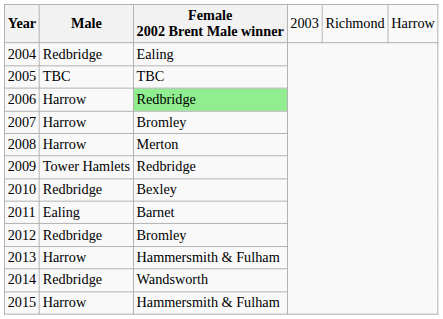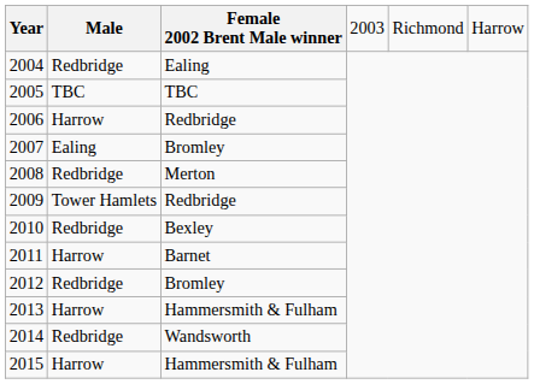 <table class="wikitable">
 <tr>
 <th>Year</th>
 <th>Male</th>
 <th>Female<br>2002 Brent Male winner</th>
 <td>2003</td>
 <td>Richmond</td>
 <td>Harrow</td>
 </tr>
 <tr>
 <td>2004</td>
 <td>Redbridge</td>
 <td>Ealing</td>
 </tr>
 <tr>
 <td>2005</td>
 <td>TBC</td>
 <td>TBC</td>
 </tr>
 <tr>
 <td>2006</td>
 <td>Harrow</td>
-<td style="background: lightgreen;">Redbridge</td>
+<td>Redbridge</td>
 </tr>
 <tr>
 <td>2007</td>
-<td>Harrow</td>
+<td>Ealing</td>
 <td>Bromley</td>
 </tr>
 <tr>
 <td>2008</td>
-<td>Harrow</td>
+<td>Redbridge</td>
 <td>Merton</td>
 </tr>
 <tr>
 <td>2009</td>
 <td>Tower Hamlets</td>
 <td>Redbridge</td>
 </tr>
 <tr>
 <td>2010</td>
 <td>Redbridge</td>
 <td>Bexley</td>
 </tr>
 <tr>
 <td>2011</td>
-<td>Ealing</td>
+<td>Harrow</td>
 <td>Barnet</td>
 </tr>
 <tr>
 <td>2012</td>
 <td>Redbridge</td>
 <td>Bromley</td>
 </tr>
 <tr>
 <td>2013</td>
 <td>Harrow</td>
 <td>Hammersmith & Fulham</td>
 </tr>
 <tr>
 <td>2014</td>
 <td>Redbridge</td>
 <td>Wandsworth</td>
 </tr>
 <tr>
 <td>2015</td>
 <td>Harrow</td>
 <td>Hammersmith & Fulham</td>
 </tr>
 </table>
